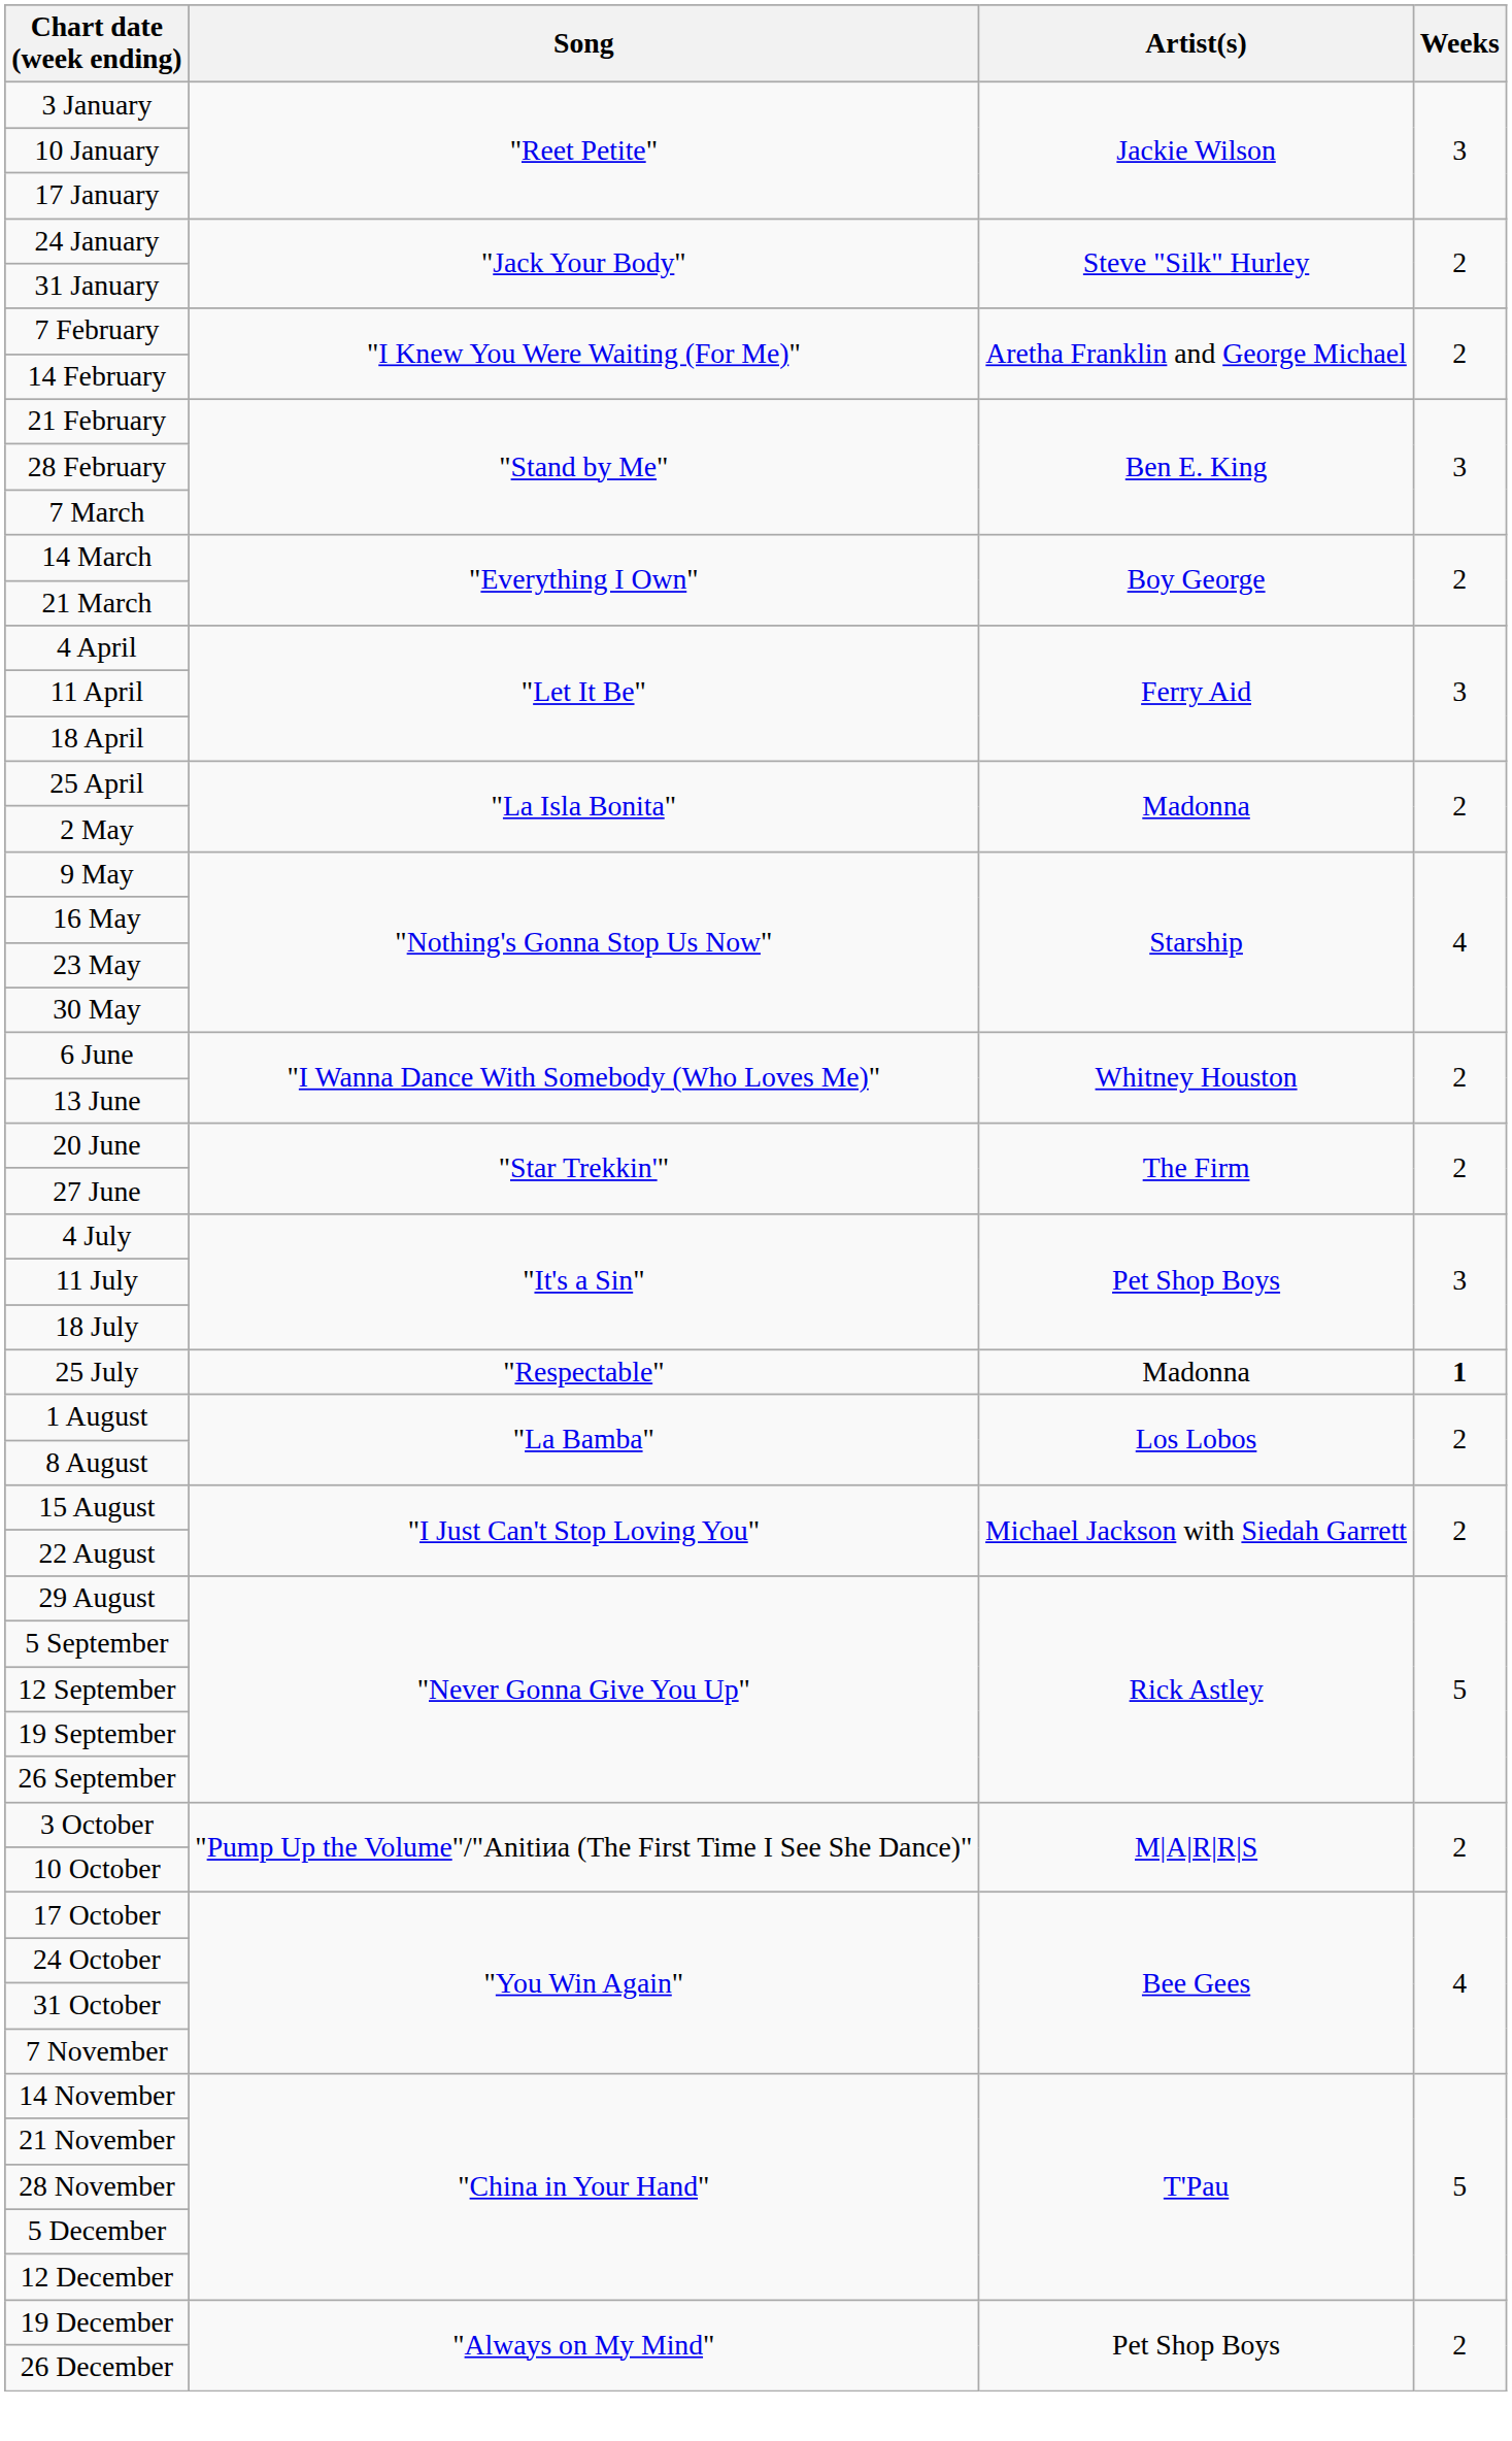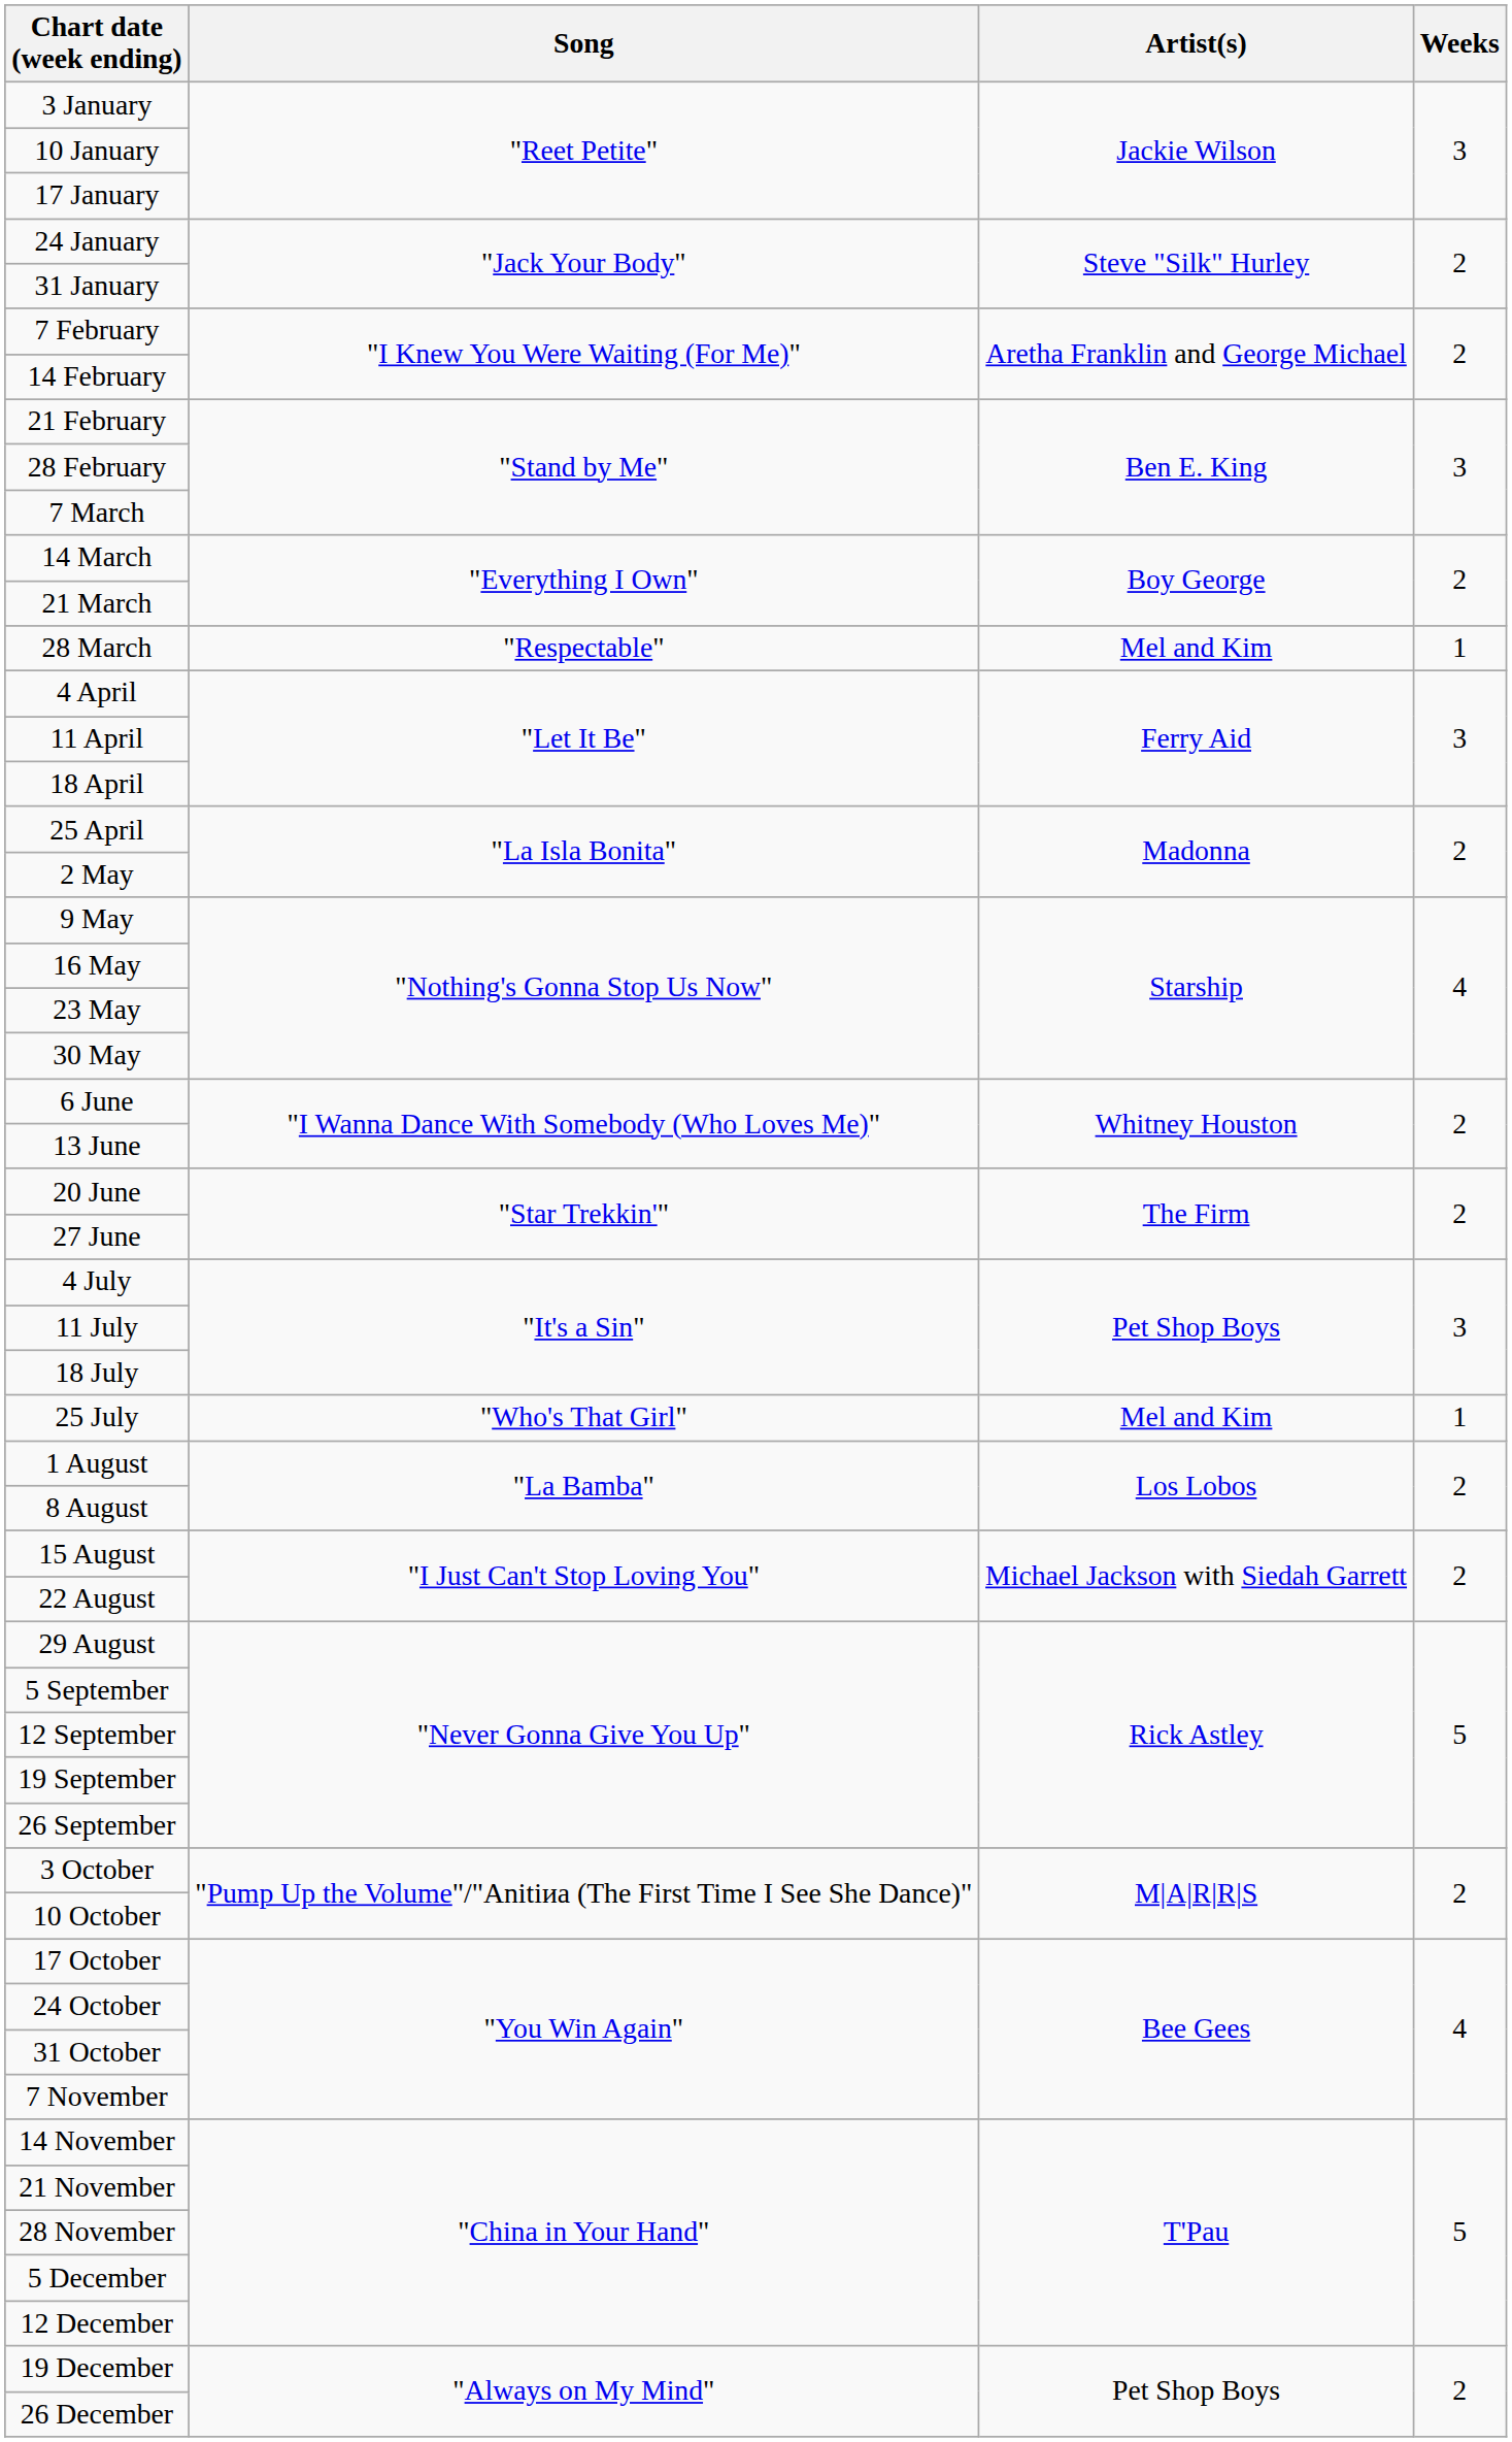 <table class="wikitable" style="text-align:center;">
 <tr>
 <th>Chart date<br>(week ending)</th>
 <th>Song</th>
 <th>Artist(s)</th>
 <th>Weeks</th>
 </tr>
 <tr>
 <td>3 January</td>
 <td align="center" rowspan="3">"<a href='#'>Reet Petite</a>"</td>
 <td align="center" rowspan="3"><a href='#'>Jackie Wilson</a></td>
 <td rowspan="3">3</td>
 </tr>
 <tr>
 <td>10 January</td>
 </tr>
 <tr>
 <td>17 January</td>
 </tr>
 <tr>
 <td>24 January</td>
 <td align="center" rowspan="2">"<a href='#'>Jack Your Body</a>"</td>
 <td align="center" rowspan="2"><a href='#'>Steve "Silk" Hurley</a></td>
 <td rowspan="2">2</td>
 </tr>
 <tr>
 <td>31 January</td>
 </tr>
 <tr>
 <td>7 February</td>
 <td align="center" rowspan="2">"<a href='#'>I Knew You Were Waiting (For Me)</a>"</td>
 <td align="center" rowspan="2"><a href='#'>Aretha Franklin</a> and <a href='#'>George Michael</a></td>
 <td rowspan="2">2</td>
 </tr>
 <tr>
 <td>14 February</td>
 </tr>
 <tr>
 <td>21 February</td>
 <td align="center" rowspan="3">"<a href='#'>Stand by Me</a>"</td>
 <td align="center" rowspan="3"><a href='#'>Ben E. King</a></td>
 <td rowspan="3">3</td>
 </tr>
 <tr>
 <td>28 February</td>
 </tr>
 <tr>
 <td>7 March</td>
 </tr>
 <tr>
 <td>14 March</td>
 <td align="center" rowspan="2">"<a href='#'>Everything I Own</a>"</td>
 <td align="center" rowspan="2"><a href='#'>Boy George</a></td>
 <td rowspan="2">2</td>
 </tr>
 <tr>
 <td>21 March</td>
+</tr>
+<tr>
+<td>28 March</td>
+<td align="center" rowspan="1">"<a href='#'>Respectable</a>"</td>
+<td align="center" rowspan="1"><a href='#'>Mel and Kim</a></td>
+<td>1</td>
 </tr>
 <tr>
 <td>4 April</td>
 <td align="center" rowspan="3">"<a href='#'>Let It Be</a>"</td>
 <td align="center" rowspan="3"><a href='#'>Ferry Aid</a></td>
 <td rowspan="3">3</td>
 </tr>
 <tr>
 <td>11 April</td>
 </tr>
 <tr>
 <td>18 April</td>
 </tr>
 <tr>
 <td>25 April</td>
 <td align="center" rowspan="2">"<a href='#'>La Isla Bonita</a>"</td>
 <td align="center" rowspan="2"><a href='#'>Madonna</a></td>
 <td rowspan="2">2</td>
 </tr>
 <tr>
 <td>2 May</td>
 </tr>
 <tr>
 <td>9 May</td>
 <td align="center" rowspan="4">"<a href='#'>Nothing's Gonna Stop Us Now</a>"</td>
 <td align="center" rowspan="4"><a href='#'>Starship</a></td>
 <td rowspan="4">4</td>
 </tr>
 <tr>
 <td>16 May</td>
 </tr>
 <tr>
 <td>23 May</td>
 </tr>
 <tr>
 <td>30 May</td>
 </tr>
 <tr>
 <td>6 June</td>
 <td align="center" rowspan="2">"<a href='#'>I Wanna Dance With Somebody (Who Loves Me)</a>"</td>
 <td rowspan="2" align="center"><a href='#'>Whitney Houston</a></td>
 <td rowspan="2">2</td>
 </tr>
 <tr>
 <td>13 June</td>
 </tr>
 <tr>
 <td>20 June</td>
 <td align="center" rowspan="2">"<a href='#'>Star Trekkin'</a>"</td>
 <td align="center" rowspan="2"><a href='#'>The Firm</a></td>
 <td rowspan="2">2</td>
 </tr>
 <tr>
 <td>27 June</td>
 </tr>
 <tr>
 <td>4 July</td>
 <td align="center" rowspan="3">"<a href='#'>It's a Sin</a>"</td>
 <td align="center" rowspan="3"><a href='#'>Pet Shop Boys</a></td>
 <td rowspan="3">3</td>
 </tr>
 <tr>
 <td>11 July</td>
 </tr>
 <tr>
 <td>18 July</td>
 </tr>
 <tr>
 <td>25 July</td>
-<td align="center" rowspan="1">"<a href='#'>Respectable</a>"</td>
-<td align="center" rowspan="1">Madonna</td>
-<td><strong>1</strong></td>
+<td align="center" rowspan="1">"<a href='#'>Who's That Girl</a>"</td>
+<td align="center" rowspan="1"><a href='#'>Mel and Kim</a></td>
+<td>1</td>
 </tr>
 <tr>
 <td>1 August</td>
 <td align="center" rowspan="2">"<a href='#'>La Bamba</a>"</td>
 <td rowspan="2" align="center"><a href='#'>Los Lobos</a></td>
 <td rowspan="2">2</td>
 </tr>
 <tr>
 <td>8 August</td>
 </tr>
 <tr>
 <td>15 August</td>
 <td align="center" rowspan="2">"<a href='#'>I Just Can't Stop Loving You</a>"</td>
 <td align="center" rowspan="2"><a href='#'>Michael Jackson</a> with <a href='#'>Siedah Garrett</a></td>
 <td rowspan="2">2</td>
 </tr>
 <tr>
 <td>22 August</td>
 </tr>
 <tr>
 <td>29 August</td>
 <td align="center" rowspan="5">"<a href='#'>Never Gonna Give You Up</a>"</td>
 <td align="center" rowspan="5"><a href='#'>Rick Astley</a></td>
 <td rowspan="5">5</td>
 </tr>
 <tr>
 <td>5 September</td>
 </tr>
 <tr>
 <td>12 September</td>
 </tr>
 <tr>
 <td>19 September</td>
 </tr>
 <tr>
 <td>26 September</td>
 </tr>
 <tr>
 <td>3 October</td>
 <td align="center" rowspan="2">"<a href='#'>Pump Up the Volume</a>"/"Anitiиa (The First Time I See She Dance)"</td>
 <td align="center" rowspan="2"><a href='#'>M|A|R|R|S</a></td>
 <td rowspan="2">2</td>
 </tr>
 <tr>
 <td>10 October</td>
 </tr>
 <tr>
 <td>17 October</td>
 <td align="center" rowspan="4">"<a href='#'>You Win Again</a>"</td>
 <td align="center" rowspan="4"><a href='#'>Bee Gees</a></td>
 <td rowspan="4">4</td>
 </tr>
 <tr>
 <td>24 October</td>
 </tr>
 <tr>
 <td>31 October</td>
 </tr>
 <tr>
 <td>7 November</td>
 </tr>
 <tr>
 <td>14 November</td>
 <td align="center" rowspan="5">"<a href='#'>China in Your Hand</a>"</td>
 <td align="center" rowspan="5"><a href='#'>T'Pau</a></td>
 <td rowspan="5">5</td>
 </tr>
 <tr>
 <td>21 November</td>
 </tr>
 <tr>
 <td>28 November</td>
 </tr>
 <tr>
 <td>5 December</td>
 </tr>
 <tr>
 <td>12 December</td>
 </tr>
 <tr>
 <td>19 December</td>
 <td align="center" rowspan="2">"<a href='#'>Always on My Mind</a>"</td>
 <td align="center" rowspan="2">Pet Shop Boys</td>
 <td rowspan="2">2</td>
 </tr>
 <tr>
 <td>26 December</td>
 </tr>
 </table>
